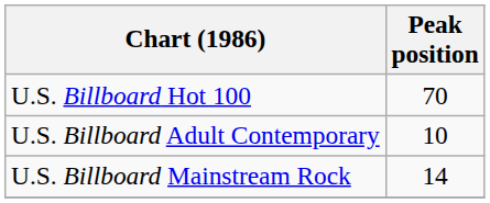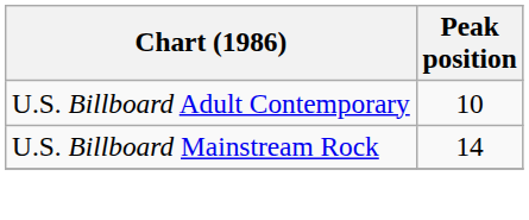 <table class="wikitable">
 <tr>
 <th>Chart (1986)</th>
 <th>Peak<br>position</th>
-</tr>
-<tr>
-<td>U.S. <a href='#'><em>Billboard</em> Hot 100</a></td>
-<td align="center">70</td>
 </tr>
 <tr>
 <td>U.S. <em>Billboard</em> <a href='#'>Adult Contemporary</a></td>
 <td align="center">10</td>
 </tr>
 <tr>
 <td>U.S. <em>Billboard</em> <a href='#'>Mainstream Rock</a></td>
 <td align="center">14</td>
 </tr>
 <tr>
 </tr>
 </table>
